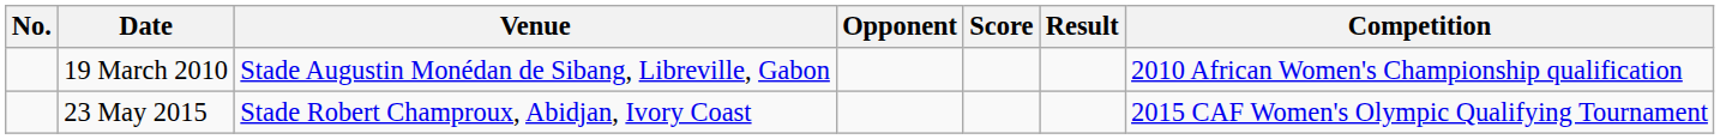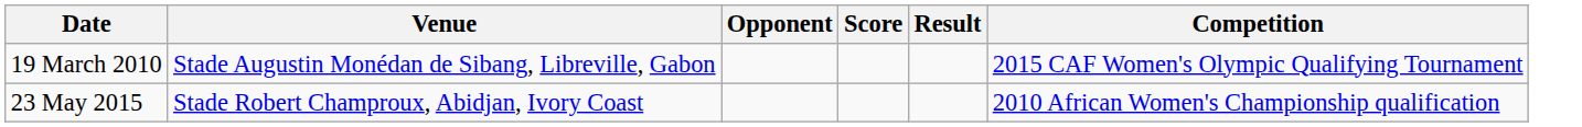 <table class="wikitable">
 <tr>
-<th>No.</th>
 <th>Date</th>
 <th>Venue</th>
 <th>Opponent</th>
 <th>Score</th>
 <th>Result</th>
 <th>Competition</th>
 </tr>
 <tr>
-<td></td>
 <td>19 March 2010</td>
 <td><a href='#'>Stade Augustin Monédan de Sibang</a>, <a href='#'>Libreville</a>, <a href='#'>Gabon</a></td>
 <td></td>
 <td></td>
 <td></td>
-<td><a href='#'>2010 African Women's Championship qualification</a></td>
+<td><a href='#'>2015 CAF Women's Olympic Qualifying Tournament</a></td>
 </tr>
 <tr>
-<td></td>
 <td>23 May 2015</td>
 <td><a href='#'>Stade Robert Champroux</a>, <a href='#'>Abidjan</a>, <a href='#'>Ivory Coast</a></td>
 <td></td>
 <td></td>
 <td></td>
-<td><a href='#'>2015 CAF Women's Olympic Qualifying Tournament</a></td>
+<td><a href='#'>2010 African Women's Championship qualification</a></td>
 </tr>
 </table>
